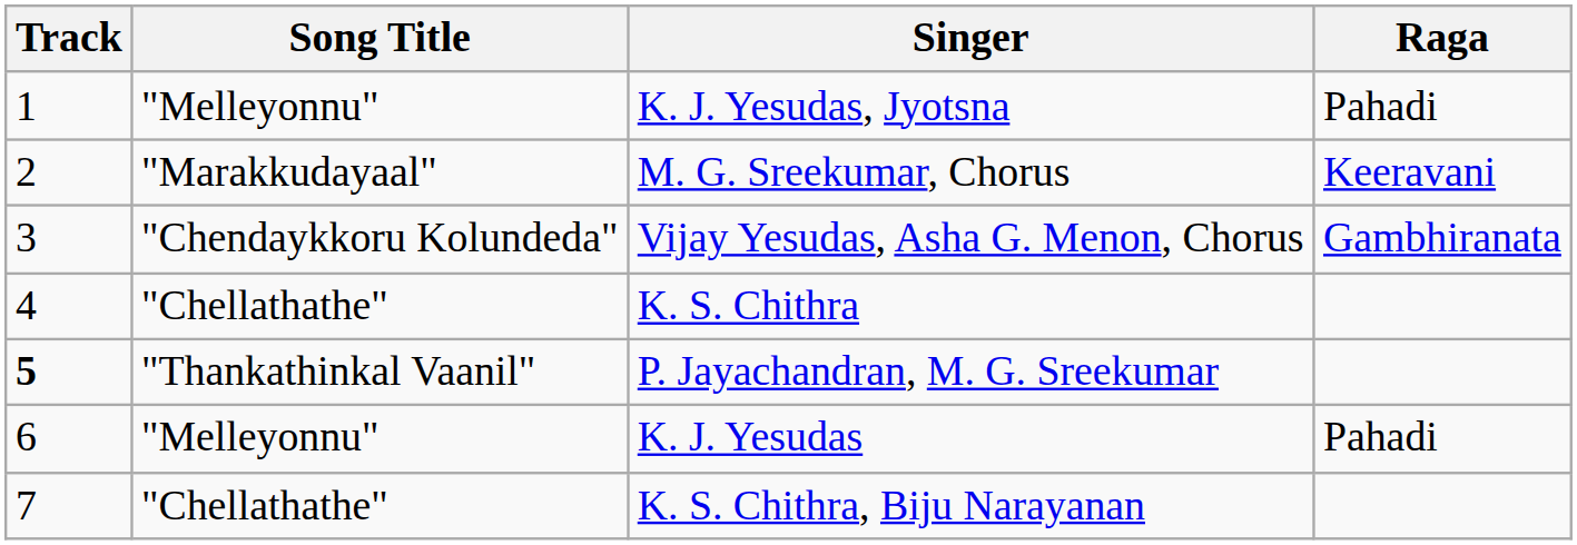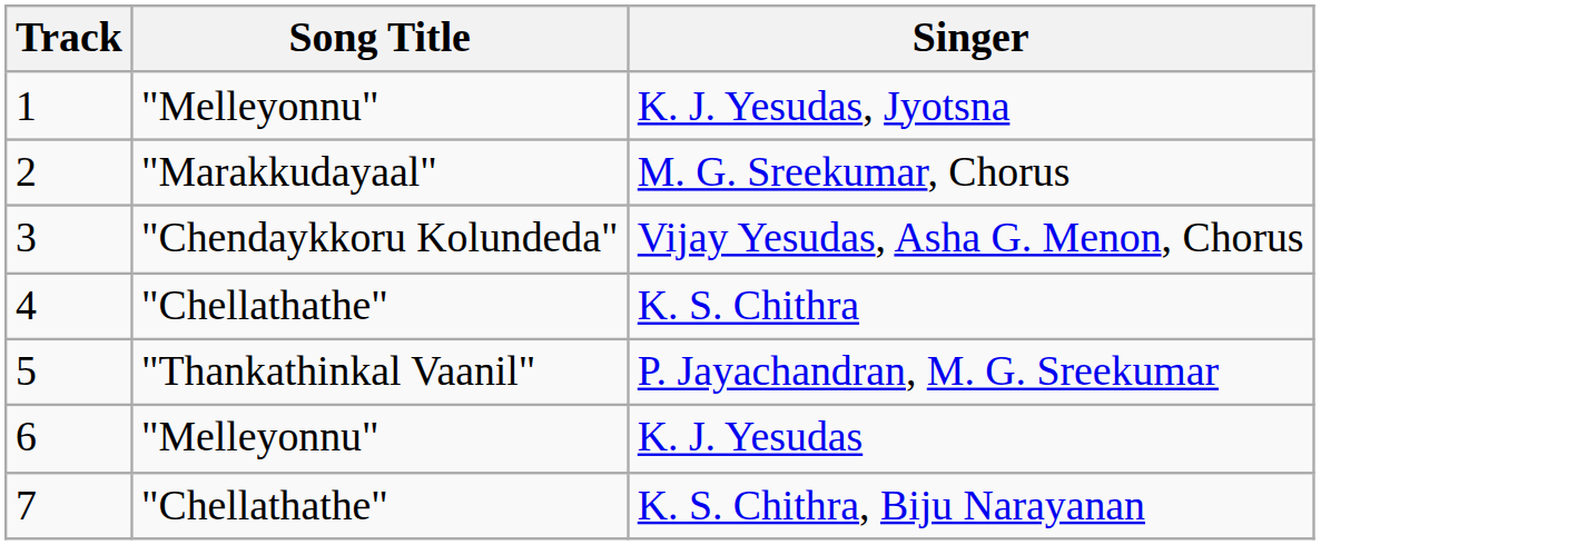 <table class="wikitable">
 <tr>
 <th>Track</th>
 <th>Song Title</th>
 <th>Singer</th>
-<th>Raga</th>
 </tr>
 <tr>
 <td>1</td>
 <td>"Melleyonnu"</td>
 <td><a href='#'>K. J. Yesudas</a>, <a href='#'>Jyotsna</a></td>
-<td>Pahadi</td>
 </tr>
 <tr>
 <td>2</td>
 <td>"Marakkudayaal"</td>
 <td><a href='#'>M. G. Sreekumar</a>, Chorus</td>
-<td><a href='#'>Keeravani</a></td>
 </tr>
 <tr>
 <td>3</td>
 <td>"Chendaykkoru Kolundeda"</td>
 <td><a href='#'>Vijay Yesudas</a>, <a href='#'>Asha G. Menon</a>, Chorus</td>
-<td><a href='#'>Gambhiranata</a></td>
 </tr>
 <tr>
 <td>4</td>
 <td>"Chellathathe"</td>
 <td><a href='#'>K. S. Chithra</a></td>
-<td></td>
 </tr>
 <tr>
-<td><strong>5</strong></td>
+<td>5</td>
 <td>"Thankathinkal Vaanil"</td>
 <td><a href='#'>P. Jayachandran</a>, <a href='#'>M. G. Sreekumar</a></td>
-<td></td>
 </tr>
 <tr>
 <td>6</td>
 <td>"Melleyonnu"</td>
 <td><a href='#'>K. J. Yesudas</a></td>
-<td>Pahadi</td>
 </tr>
 <tr>
 <td>7</td>
 <td>"Chellathathe"</td>
 <td><a href='#'>K. S. Chithra</a>, <a href='#'>Biju Narayanan</a></td>
-<td></td>
 </tr>
 </table>
